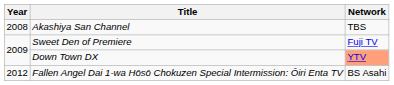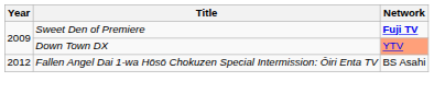 <table class="wikitable">
 <tr>
 <th>Year</th>
 <th>Title</th>
 <th>Network</th>
 </tr>
 <tr>
-<td>2008</td>
-<td><em>Akashiya San Channel</em></td>
-<td>TBS</td>
-</tr>
-<tr>
 <td rowspan="2">2009</td>
 <td><em>Sweet Den of Premiere</em></td>
-<td><a href='#'>Fuji TV</a></td>
+<td><strong><a href='#'>Fuji TV</a></strong></td>
 </tr>
 <tr>
 <td><em>Down Town DX</em></td>
 <td style="background: lightsalmon;"><a href='#'>YTV</a></td>
 </tr>
 <tr>
 <td>2012</td>
 <td><em>Fallen Angel Dai 1-wa Hōsō Chokuzen Special Intermission: Ōiri Enta TV</em></td>
 <td>BS Asahi</td>
 </tr>
 </table>
